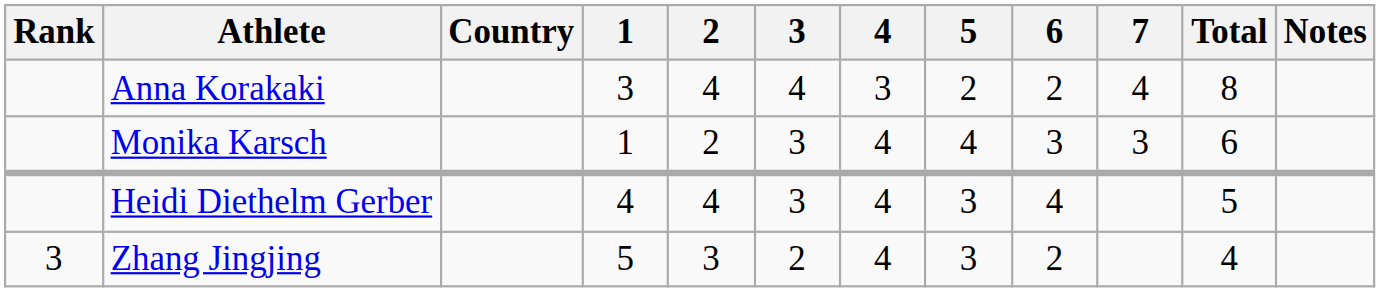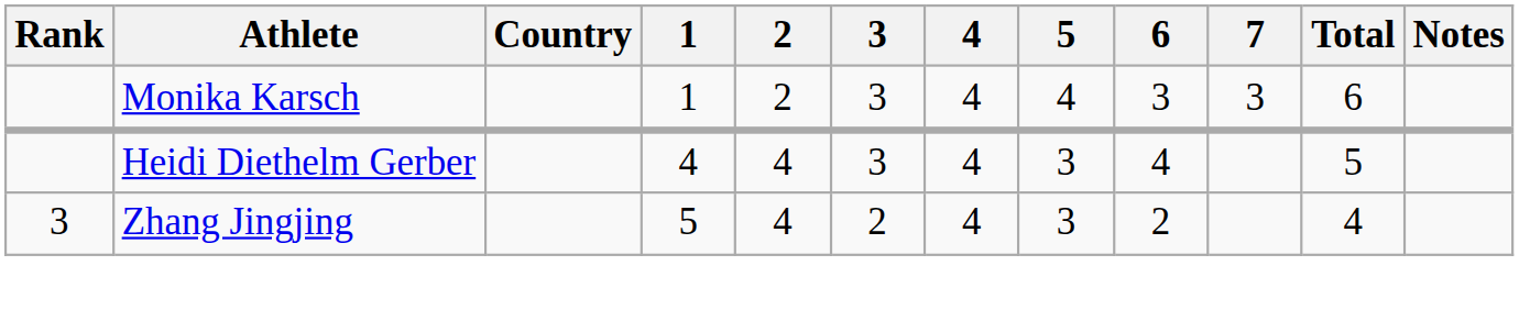 <table class="wikitable sortable" style="text-align:center">
 <tr>
 <th>Rank</th>
 <th>Athlete</th>
 <th>Country</th>
 <th class="unsortable" style="width: 32px">1</th>
 <th class="unsortable" style="width: 32px">2</th>
 <th class="unsortable" style="width: 32px">3</th>
 <th class="unsortable" style="width: 32px">4</th>
 <th class="unsortable" style="width: 32px">5</th>
 <th class="unsortable" style="width: 32px">6</th>
 <th class="unsortable" style="width: 32px">7</th>
 <th class="unsortable" style="width: 28px">Total</th>
 <th class="unsortable">Notes</th>
-</tr>
-<tr>
-<td align="center"></td>
-<td align="left"><a href='#'>Anna Korakaki</a></td>
-<td align="left"></td>
-<td>3</td>
-<td>4</td>
-<td>4</td>
-<td>3</td>
-<td>2</td>
-<td>2</td>
-<td>4</td>
-<td>8</td>
-<td></td>
 </tr>
 <tr>
 <td align="center"></td>
 <td align="left"><a href='#'>Monika Karsch</a></td>
 <td align="left"></td>
 <td>1</td>
 <td>2</td>
 <td>3</td>
 <td>4</td>
 <td>4</td>
 <td>3</td>
 <td>3</td>
 <td>6</td>
 <td></td>
 </tr>
 <tr style="border-style: solid; border-width: 3px 0px 0px 0px;">
 <td align="center"></td>
 <td align="left"><a href='#'>Heidi Diethelm Gerber</a></td>
 <td align="left"></td>
 <td>4</td>
 <td>4</td>
 <td>3</td>
 <td>4</td>
 <td>3</td>
 <td>4</td>
 <td></td>
 <td>5</td>
 <td></td>
 </tr>
 <tr>
 <td>3</td>
 <td align="left"><a href='#'>Zhang Jingjing</a></td>
 <td align="left"></td>
 <td>5</td>
-<td>3</td>
+<td>4</td>
 <td>2</td>
 <td>4</td>
 <td>3</td>
 <td>2</td>
 <td></td>
 <td>4</td>
 <td></td>
 </tr>
 </table>
